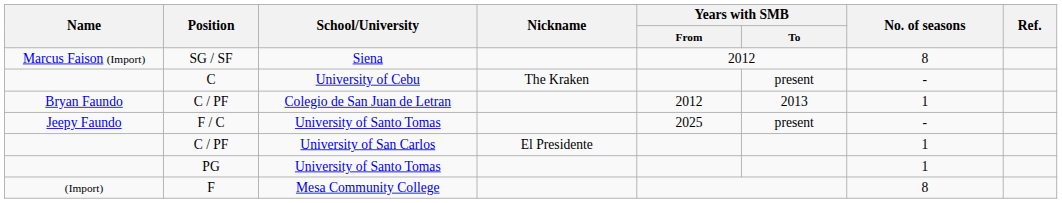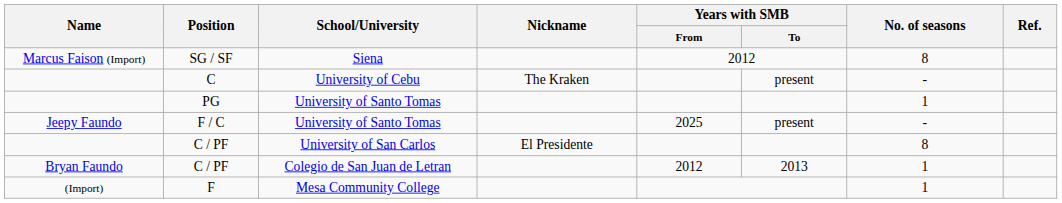 <table class="wikitable sortable" style="text-align:center" width="98%">
 <tr>
 <th style="width:180px;" rowspan="2">Name</th>
 <th rowspan="2">Position</th>
 <th style="width:250px;" rowspan="2">School/University</th>
 <th style="width:180px;" rowspan="2">Nickname</th>
 <th style="width:180px; text-align:center;" colspan="2">Years with SMB</th>
 <th rowspan="2">No. of seasons</th>
 <th rowspan="2"; class=unsortable>Ref.</th>
 </tr>
 <tr>
 <th style="width:10%; text-align:center;"><small>From</small></th>
 <th style="width:10%; text-align:center;"><small>To</small></th>
 </tr>
 <tr>
 <td><a href='#'>Marcus Faison</a> <small>(Import)</small></td>
 <td>SG / SF</td>
 <td><a href='#'>Siena</a></td>
 <td></td>
 <td colspan="2">2012</td>
 <td>8</td>
 <td></td>
 </tr>
 <tr>
 <td></td>
 <td>C</td>
 <td><a href='#'>University of Cebu</a></td>
 <td>The Kraken</td>
 <td></td>
 <td>present</td>
 <td>-</td>
 <td></td>
 </tr>
 <tr>
-<td><a href='#'>Bryan Faundo</a></td>
-<td>C / PF</td>
-<td><a href='#'>Colegio de San Juan de Letran</a></td>
 <td></td>
-<td>2012</td>
-<td>2013</td>
+<td>PG</td>
+<td><a href='#'>University of Santo Tomas</a></td>
+<td></td>
+<td></td>
+<td></td>
 <td>1</td>
 <td></td>
 </tr>
 <tr>
 <td><a href='#'>Jeepy Faundo</a></td>
 <td>F / C</td>
 <td><a href='#'>University of Santo Tomas</a></td>
 <td></td>
 <td>2025</td>
 <td>present</td>
 <td>-</td>
 <td></td>
 </tr>
 <tr>
 <td></td>
 <td>C / PF</td>
 <td><a href='#'>University of San Carlos</a></td>
 <td>El Presidente</td>
 <td><br></td>
 <td><br></td>
-<td>1</td>
+<td>8</td>
 <td></td>
 </tr>
 <tr>
+<td><a href='#'>Bryan Faundo</a></td>
+<td>C / PF</td>
+<td><a href='#'>Colegio de San Juan de Letran</a></td>
 <td></td>
-<td>PG</td>
-<td><a href='#'>University of Santo Tomas</a></td>
-<td></td>
-<td></td>
-<td></td>
+<td>2012</td>
+<td>2013</td>
 <td>1</td>
 <td></td>
 </tr>
 <tr>
 <td> <small>(Import)</small></td>
 <td>F</td>
 <td><a href='#'>Mesa Community College</a></td>
 <td></td>
 <td colspan="2"></td>
-<td>8</td>
+<td>1</td>
 <td></td>
 </tr>
 </table>
